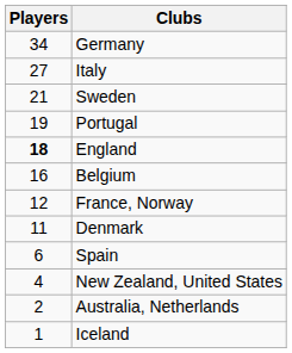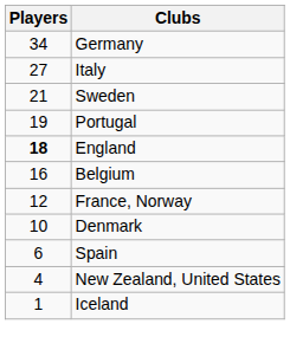 <table class="wikitable">
 <tr>
 <th>Players</th>
 <th>Clubs</th>
 </tr>
 <tr>
 <td align="center">34</td>
 <td> Germany</td>
 </tr>
 <tr>
 <td align="center">27</td>
 <td> Italy</td>
 </tr>
 <tr>
 <td align="center">21</td>
 <td> Sweden</td>
 </tr>
 <tr>
 <td align="center">19</td>
 <td> Portugal</td>
 </tr>
 <tr>
 <td align="center"><strong>18</strong></td>
 <td> England</td>
 </tr>
 <tr>
 <td align="center">16</td>
 <td> Belgium</td>
 </tr>
 <tr>
 <td align="center">12</td>
 <td> France,  Norway</td>
 </tr>
 <tr>
-<td align="center">11</td>
+<td align="center">10</td>
 <td> Denmark</td>
 </tr>
 <tr>
 <td align="center">6</td>
 <td> Spain</td>
 </tr>
 <tr>
 <td align="center">4</td>
 <td> New Zealand,  United States</td>
 </tr>
 <tr>
-<td align="center">2</td>
-<td> Australia,  Netherlands</td>
-</tr>
-<tr>
 <td align="center">1</td>
 <td> Iceland</td>
 </tr>
 </table>
